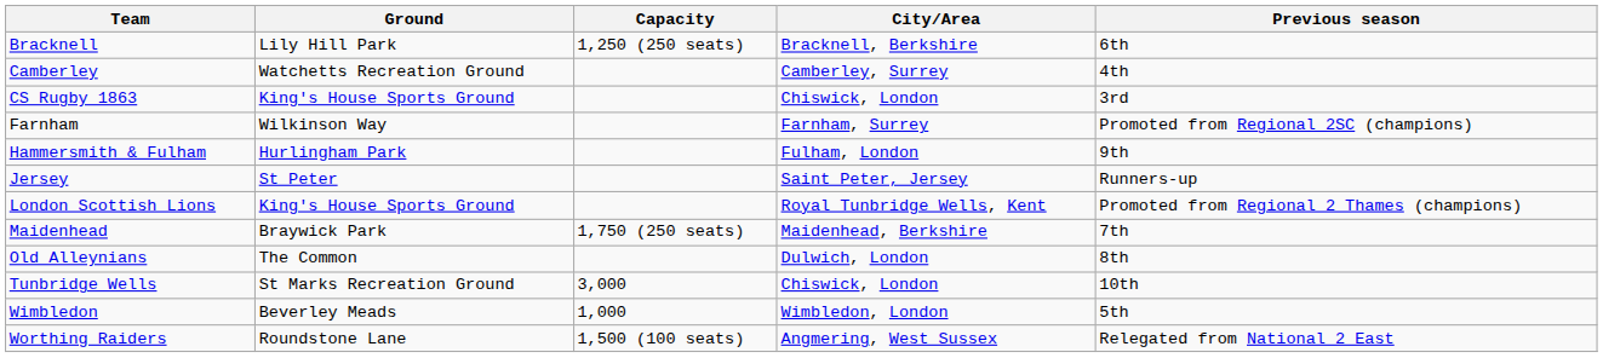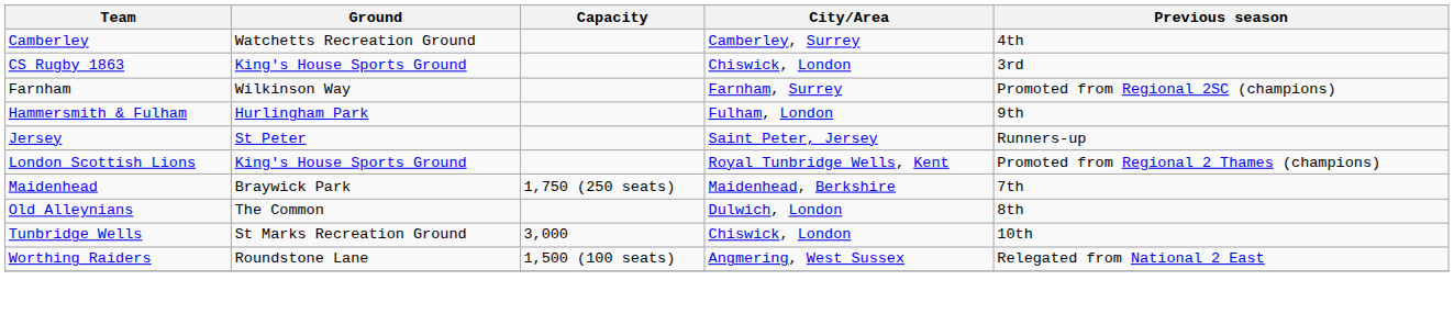 <table class="wikitable sortable" width=100%>
 <tr>
 <th>Team</th>
 <th>Ground</th>
 <th>Capacity</th>
 <th>City/Area</th>
 <th>Previous season</th>
-</tr>
-<tr>
-<td><a href='#'>Bracknell</a></td>
-<td>Lily Hill Park </td>
-<td>1,250 (250 seats)</td>
-<td><a href='#'>Bracknell</a>, <a href='#'>Berkshire</a></td>
-<td>6th</td>
 </tr>
 <tr>
 <td><a href='#'>Camberley</a></td>
 <td>Watchetts Recreation Ground </td>
 <td></td>
 <td><a href='#'>Camberley</a>, <a href='#'>Surrey</a></td>
 <td>4th</td>
 </tr>
 <tr>
 <td><a href='#'>CS Rugby 1863</a></td>
 <td><a href='#'>King's House Sports Ground</a></td>
 <td></td>
 <td><a href='#'>Chiswick</a>, <a href='#'>London</a></td>
 <td>3rd</td>
 </tr>
 <tr>
 <td>Farnham</td>
 <td>Wilkinson Way</td>
 <td></td>
 <td><a href='#'>Farnham</a>, <a href='#'>Surrey</a></td>
 <td>Promoted from <a href='#'>Regional 2SC</a> (champions)</td>
 </tr>
 <tr>
 <td><a href='#'>Hammersmith & Fulham</a></td>
 <td><a href='#'>Hurlingham Park</a></td>
 <td></td>
 <td><a href='#'>Fulham</a>, <a href='#'>London</a></td>
 <td>9th</td>
 </tr>
 <tr>
 <td><a href='#'>Jersey</a></td>
 <td><a href='#'>St Peter</a></td>
 <td></td>
 <td><a href='#'>Saint Peter, Jersey</a></td>
 <td>Runners-up</td>
 </tr>
 <tr>
 <td><a href='#'>London Scottish Lions</a></td>
 <td><a href='#'>King's House Sports Ground</a></td>
 <td></td>
 <td><a href='#'>Royal Tunbridge Wells</a>, <a href='#'>Kent</a></td>
 <td>Promoted from <a href='#'>Regional 2 Thames</a> (champions)</td>
 </tr>
 <tr>
 <td><a href='#'>Maidenhead</a></td>
 <td>Braywick Park </td>
 <td>1,750 (250 seats)</td>
 <td><a href='#'>Maidenhead</a>, <a href='#'>Berkshire</a></td>
 <td>7th</td>
 </tr>
 <tr>
 <td><a href='#'>Old Alleynians</a></td>
 <td>The Common</td>
 <td></td>
 <td><a href='#'>Dulwich</a>, <a href='#'>London</a></td>
 <td>8th</td>
 </tr>
 <tr>
 <td><a href='#'>Tunbridge Wells</a></td>
 <td>St Marks Recreation Ground</td>
 <td>3,000</td>
 <td><a href='#'>Chiswick</a>, <a href='#'>London</a></td>
 <td>10th</td>
 </tr>
 <tr>
-<td><a href='#'>Wimbledon</a></td>
-<td>Beverley Meads</td>
-<td>1,000</td>
-<td><a href='#'>Wimbledon</a>, <a href='#'>London</a></td>
-<td>5th</td>
-</tr>
-<tr>
 <td><a href='#'>Worthing Raiders</a></td>
 <td>Roundstone Lane</td>
 <td>1,500 (100 seats)</td>
 <td><a href='#'>Angmering</a>, <a href='#'>West Sussex</a></td>
 <td>Relegated from <a href='#'>National 2 East</a></td>
 </tr>
 <tr>
 </tr>
 </table>
